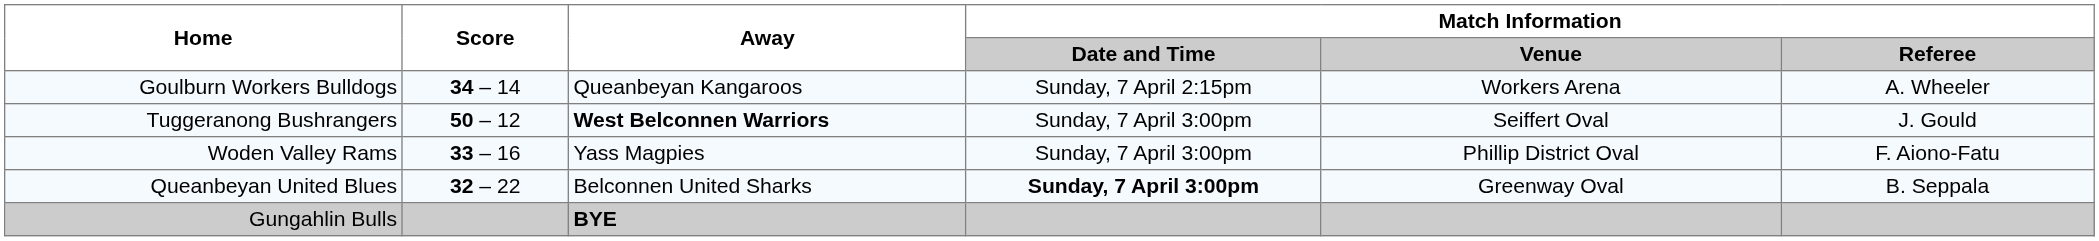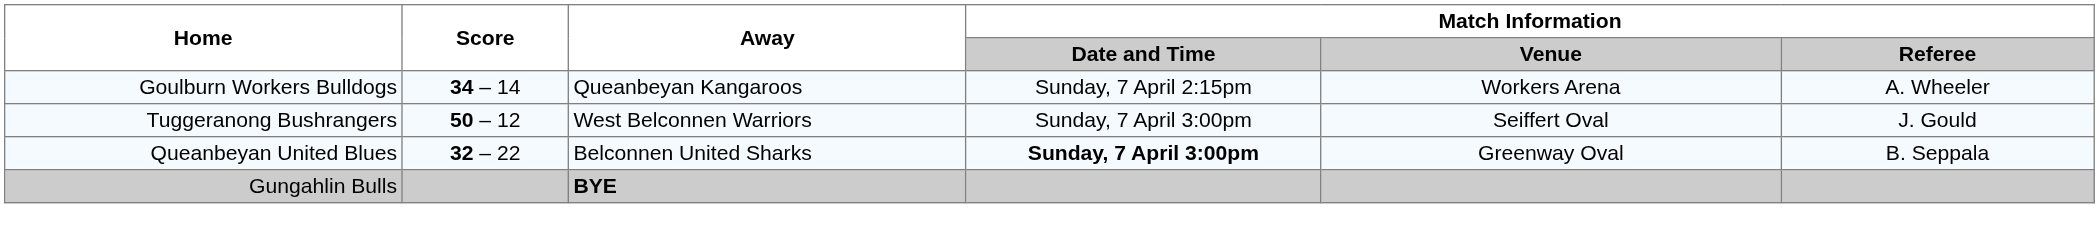 <table border="1" cellpadding="3" cellspacing="0" width="100%" style="border-collapse:collapse;  text-align:center;">
 <tr>
 <th rowspan="2" width="19%">Home</th>
 <th rowspan="2" width="8%">Score</th>
 <th rowspan="2" width="19%">Away</th>
 <th colspan="3">Match Information</th>
 </tr>
 <tr bgcolor="#CCCCCC">
 <th width="17%">Date and Time</th>
 <th width="22%">Venue</th>
 <th width="50%">Referee</th>
 </tr>
 <tr style="text-align:center; background:#f5faff;">
 <td align="right">Goulburn Workers Bulldogs <strong></strong></td>
 <td><strong>34</strong> – 14</td>
 <td align="left"> Queanbeyan Kangaroos</td>
 <td>Sunday, 7 April 2:15pm</td>
 <td>Workers Arena</td>
 <td>A. Wheeler</td>
 </tr>
 <tr style="text-align:center; background:#f5faff;">
 <td align="right">Tuggeranong Bushrangers </td>
 <td><strong>50</strong> – 12</td>
-<td align="left"><strong> West Belconnen Warriors</strong></td>
+<td align="left"> West Belconnen Warriors</td>
 <td>Sunday, 7 April 3:00pm</td>
 <td>Seiffert Oval</td>
 <td>J. Gould</td>
-</tr>
-<tr style="text-align:center; background:#f5faff;">
-<td align="right">Woden Valley Rams </td>
-<td><strong>33</strong> – 16</td>
-<td align="left"> Yass Magpies</td>
-<td>Sunday, 7 April 3:00pm</td>
-<td>Phillip District Oval</td>
-<td>F. Aiono-Fatu</td>
 </tr>
 <tr style="text-align:center; background:#f5faff;">
 <td align="right">Queanbeyan United Blues </td>
 <td><strong>32</strong> – 22</td>
 <td align="left"> Belconnen United Sharks</td>
 <td><strong>Sunday, 7 April 3:00pm</strong></td>
 <td>Greenway Oval</td>
 <td>B. Seppala</td>
 </tr>
 <tr style="text-align:center; background:#CCCCCC;">
 <td align="right">Gungahlin Bulls </td>
 <td></td>
 <td align="left"><strong>BYE</strong></td>
 <td></td>
 <td></td>
 <td></td>
 </tr>
 </table>
